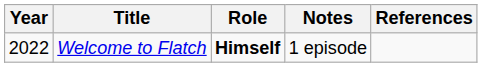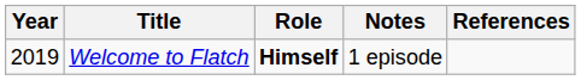 <table class="wikitable">
 <tr>
 <th>Year</th>
 <th>Title</th>
 <th>Role</th>
 <th>Notes</th>
 <th><strong>References</strong></th>
 </tr>
 <tr>
-<td>2022</td>
+<td>2019</td>
 <td><em><a href='#'>Welcome to Flatch</a></em></td>
 <td><strong>Himself</strong></td>
 <td>1 episode</td>
 <td></td>
 </tr>
 </table>
